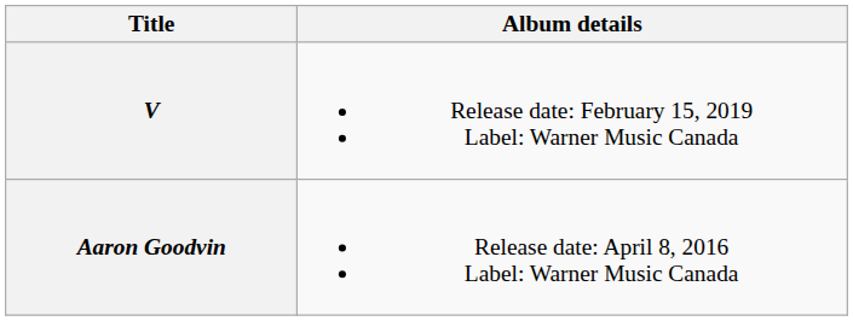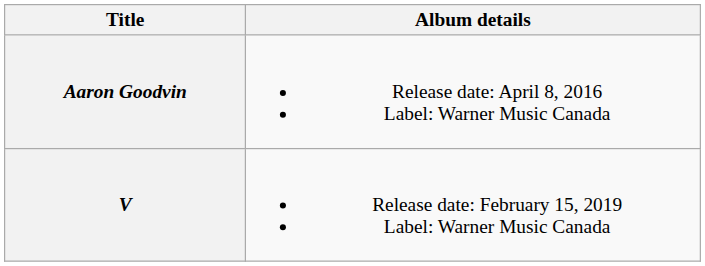 <table class="wikitable plainrowheaders" style="text-align:center;">
 <tr>
 <th style="width:12em;">Title</th>
 <th style="width:23em;">Album details</th>
 </tr>
 <tr>
+<th scope="row"><em>Aaron Goodvin</em></th>
+<td><br><ul><li>Release date: April 8, 2016</li><li>Label: Warner Music Canada</li></ul></td>
+</tr>
+<tr>
 <th scope="row"><em>V</em></th>
 <td><br><ul><li>Release date: February 15, 2019</li><li>Label: Warner Music Canada</li></ul></td>
 </tr>
-<tr>
-<th scope="row"><em>Aaron Goodvin</em></th>
-<td><br><ul><li>Release date: April 8, 2016</li><li>Label: Warner Music Canada</li></ul></td>
-</tr>
 </table>
